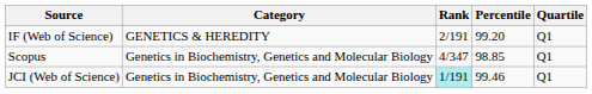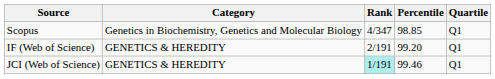 <table class="wikitable sortable">
 <tr>
 <th>Source</th>
 <th>Category</th>
 <th>Rank</th>
 <th>Percentile</th>
 <th>Quartile</th>
 </tr>
 <tr>
+<td>Scopus</td>
+<td>Genetics in Biochemistry, Genetics and Molecular Biology</td>
+<td>4/347</td>
+<td>98.85</td>
+<td>Q1</td>
+</tr>
+<tr>
 <td>IF (Web of Science)</td>
 <td>GENETICS & HEREDITY</td>
 <td>2/191</td>
 <td>99.20</td>
 <td>Q1</td>
 </tr>
 <tr>
-<td>Scopus</td>
-<td>Genetics in Biochemistry, Genetics and Molecular Biology</td>
-<td>4/347</td>
-<td>98.85</td>
-<td>Q1</td>
-</tr>
-<tr>
 <td>JCI (Web of Science)</td>
-<td>Genetics in Biochemistry, Genetics and Molecular Biology</td>
+<td>GENETICS & HEREDITY</td>
 <td style="background: paleturquoise;">1/191</td>
 <td>99.46</td>
 <td>Q1</td>
 </tr>
 </table>
